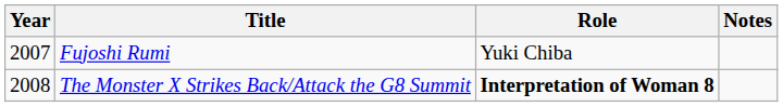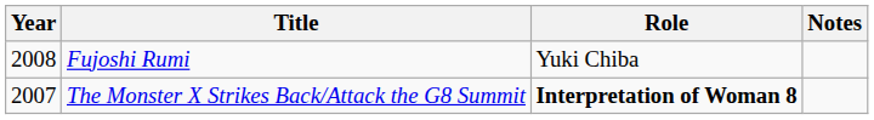 <table class="wikitable">
 <tr>
 <th>Year</th>
 <th>Title</th>
 <th>Role</th>
 <th>Notes</th>
 </tr>
 <tr>
-<td>2007</td>
+<td>2008</td>
 <td><em><a href='#'>Fujoshi Rumi</a></em></td>
 <td>Yuki Chiba</td>
 <td></td>
 </tr>
 <tr>
-<td>2008</td>
+<td>2007</td>
 <td><em><a href='#'>The Monster X Strikes Back/Attack the G8 Summit</a></em></td>
 <td><strong>Interpretation of Woman 8</strong></td>
 <td></td>
 </tr>
 </table>
